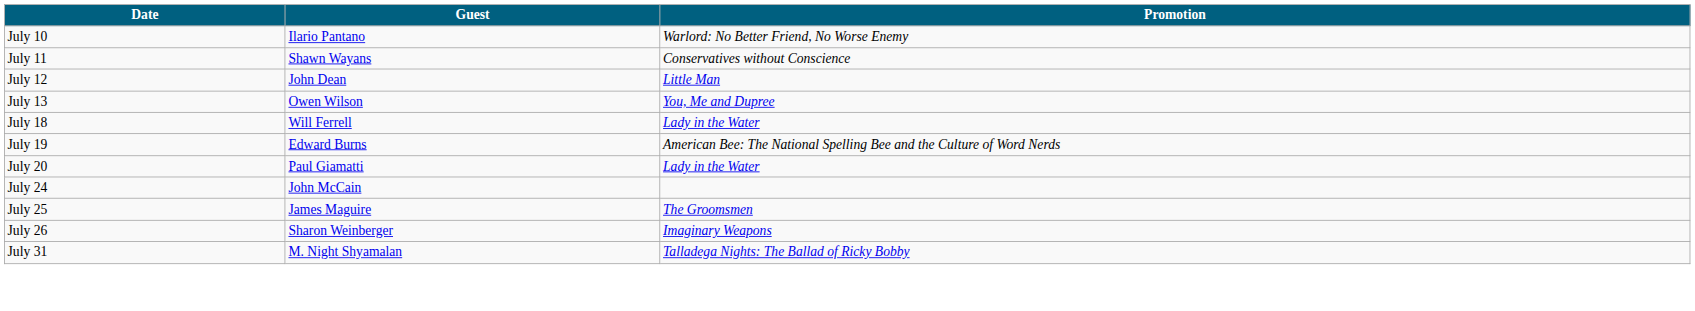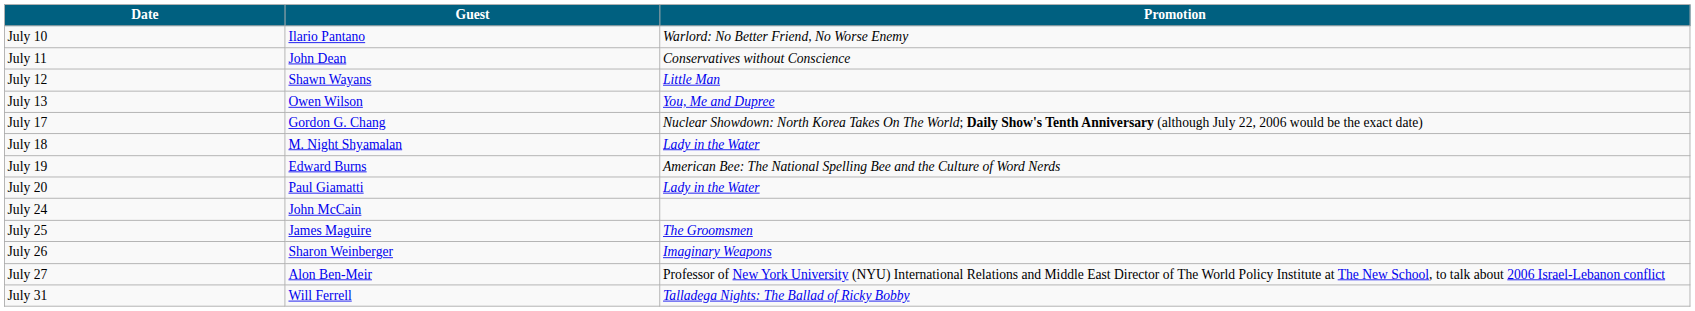 <table class="wikitable" width="100%">
 <tr bgcolor="#CCCCCC">
 <th width="15%" style="background:#006080; color:#FFFFFF">Date</th>
 <th width="20%" style="background:#006080; color:#FFFFFF">Guest</th>
 <th width="55%" style="background:#006080; color:#FFFFFF">Promotion</th>
 </tr>
 <tr>
 <td>July 10</td>
 <td><a href='#'>Ilario Pantano</a></td>
 <td><em>Warlord:  No Better Friend, No Worse Enemy</em></td>
 </tr>
 <tr>
 <td>July 11</td>
-<td><a href='#'>Shawn Wayans</a></td>
+<td><a href='#'>John Dean</a></td>
 <td><em>Conservatives without Conscience</em></td>
 </tr>
 <tr>
 <td>July 12</td>
-<td><a href='#'>John Dean</a></td>
+<td><a href='#'>Shawn Wayans</a></td>
 <td><em><a href='#'>Little Man</a></em></td>
 </tr>
 <tr>
 <td>July 13</td>
 <td><a href='#'>Owen Wilson</a></td>
 <td><em><a href='#'>You, Me and Dupree</a></em></td>
 </tr>
 <tr>
+<td>July 17</td>
+<td><a href='#'>Gordon G. Chang</a></td>
+<td><em>Nuclear Showdown: North Korea Takes On The World</em>; <strong>Daily Show's Tenth Anniversary</strong> (although July 22, 2006 would be the exact date)</td>
+</tr>
+<tr>
 <td>July 18</td>
-<td><a href='#'>Will Ferrell</a></td>
+<td><a href='#'>M. Night Shyamalan</a></td>
 <td><em><a href='#'>Lady in the Water</a></em></td>
 </tr>
 <tr>
 <td>July 19</td>
 <td><a href='#'>Edward Burns</a></td>
 <td><em>American Bee: The National Spelling Bee and the Culture of Word Nerds</em></td>
 </tr>
 <tr>
 <td>July 20</td>
 <td><a href='#'>Paul Giamatti</a></td>
 <td><em><a href='#'>Lady in the Water</a></em></td>
 </tr>
 <tr>
 <td>July 24</td>
 <td><a href='#'>John McCain</a></td>
 <td></td>
 </tr>
 <tr>
 <td>July 25</td>
 <td><a href='#'>James Maguire</a></td>
 <td><em><a href='#'>The Groomsmen</a></em></td>
 </tr>
 <tr>
 <td>July 26</td>
 <td><a href='#'>Sharon Weinberger</a></td>
 <td><em><a href='#'>Imaginary Weapons</a></em></td>
 </tr>
 <tr>
+<td>July 27</td>
+<td><a href='#'>Alon Ben-Meir</a></td>
+<td>Professor of <a href='#'>New York University</a> (NYU) International Relations and Middle East Director of The World Policy Institute at <a href='#'>The New School</a>, to talk about <a href='#'>2006 Israel-Lebanon conflict</a></td>
+</tr>
+<tr>
 <td>July 31</td>
-<td><a href='#'>M. Night Shyamalan</a></td>
+<td><a href='#'>Will Ferrell</a></td>
 <td><em><a href='#'>Talladega Nights: The Ballad of Ricky Bobby</a></em></td>
 </tr>
 </table>
